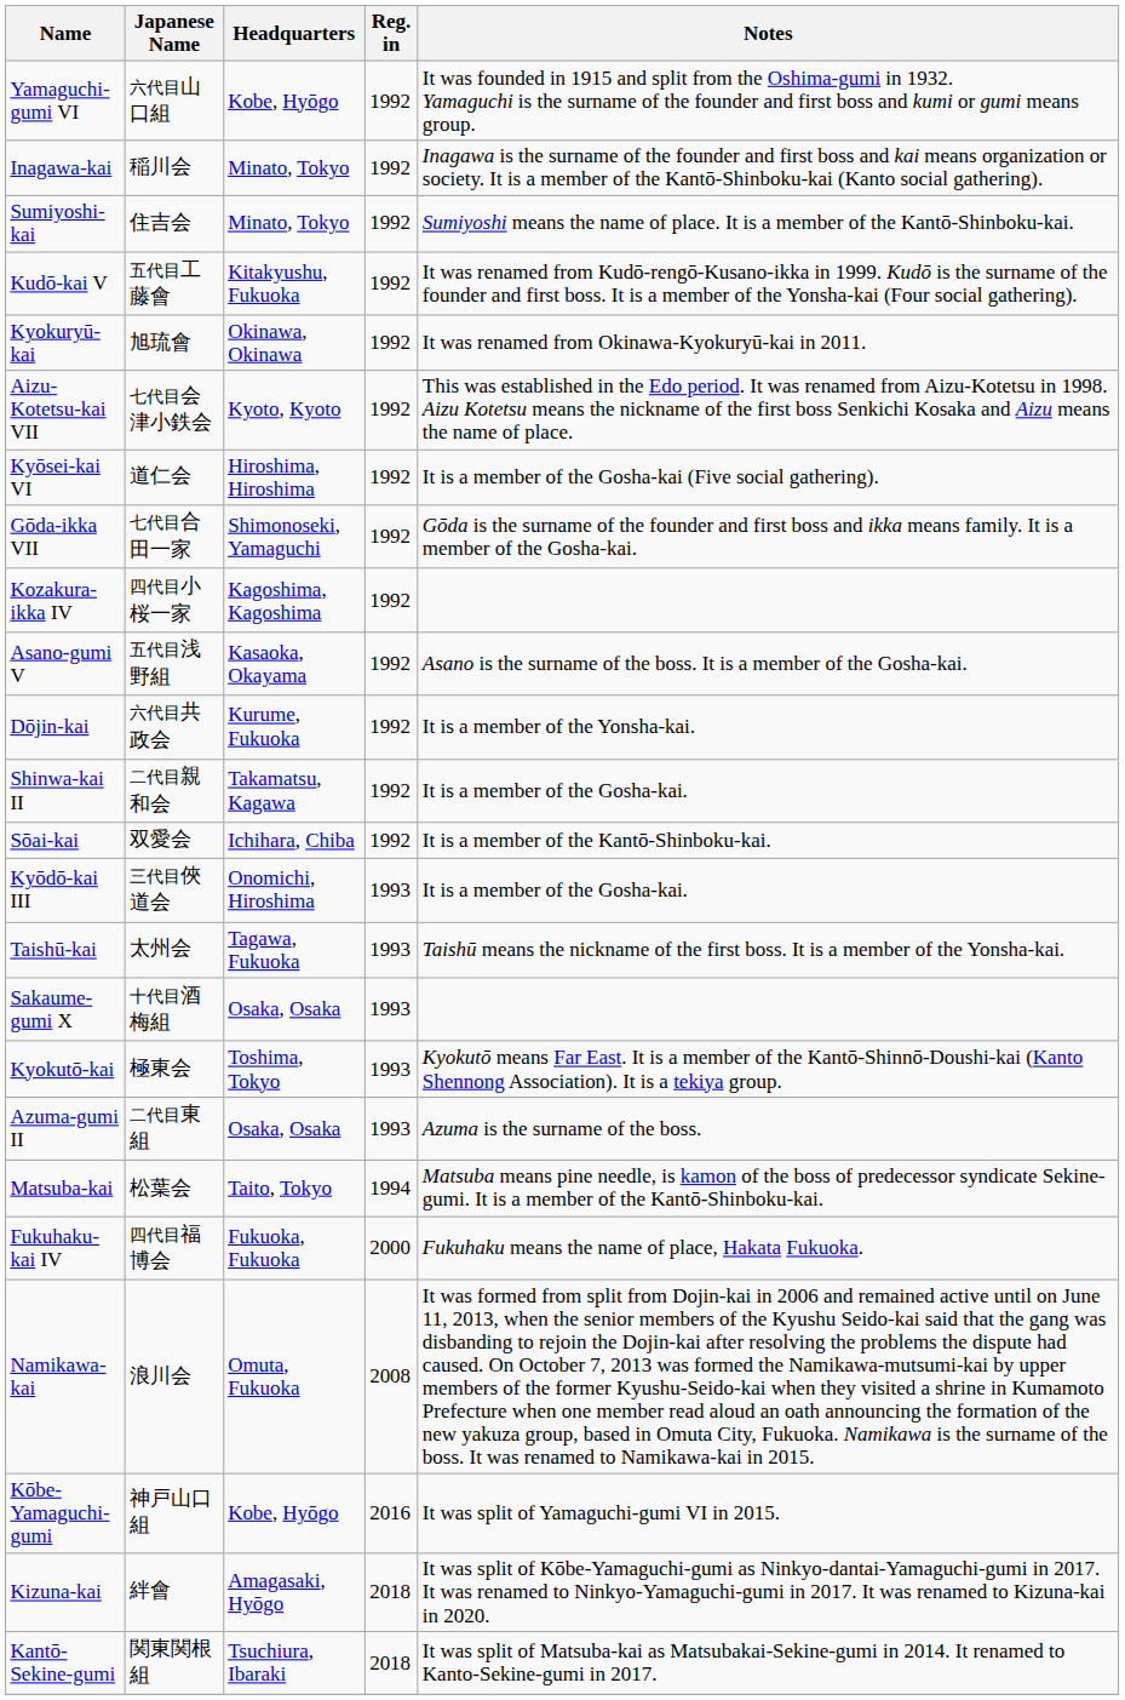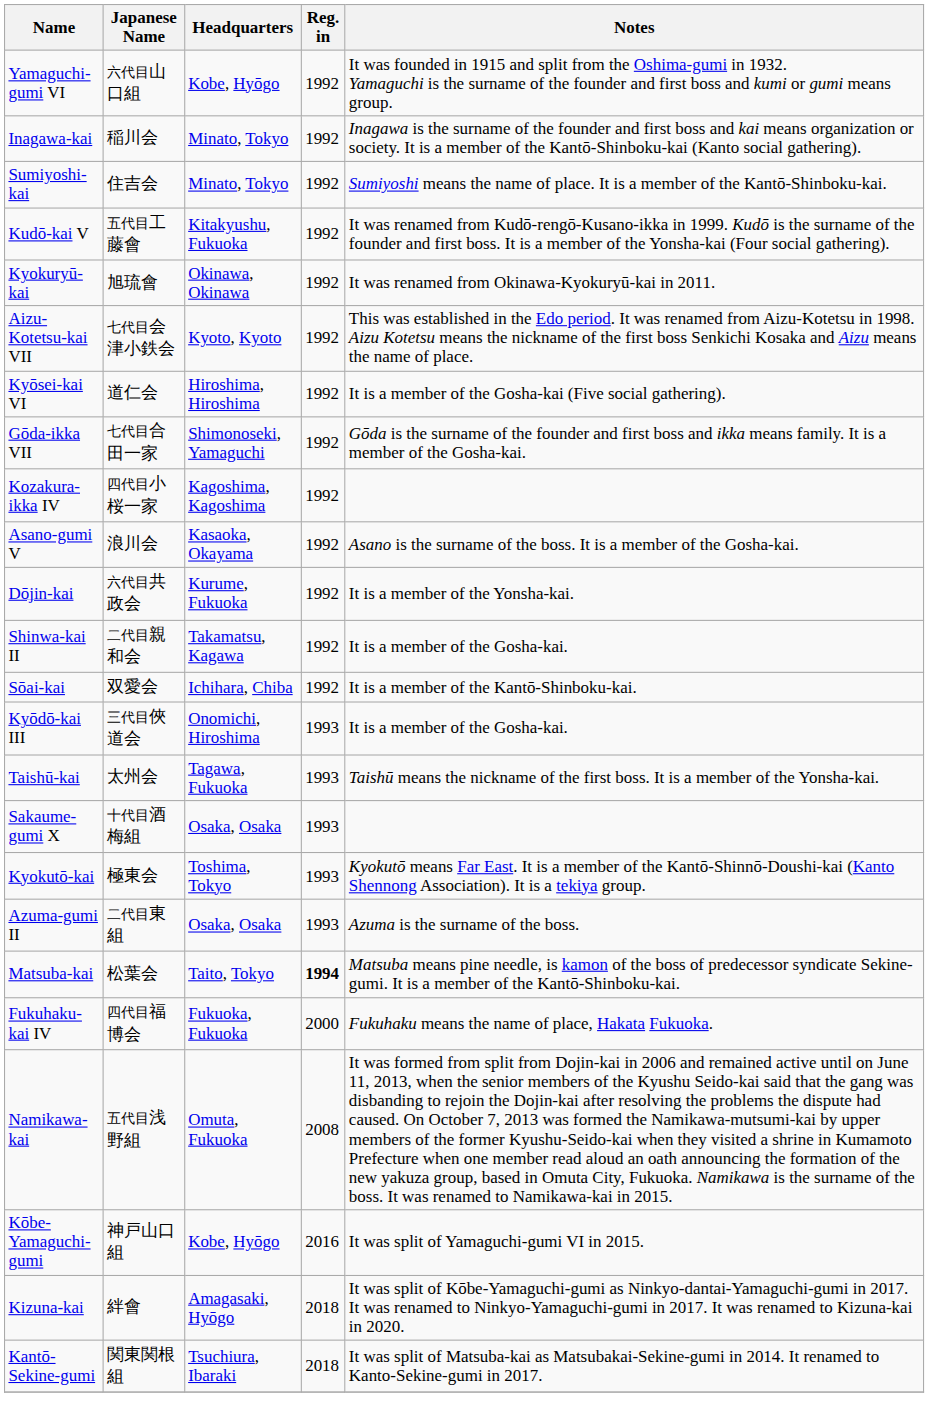 <table class=wikitable>
 <tr>
 <th>Name</th>
 <th>Japanese Name</th>
 <th>Headquarters</th>
 <th>Reg. in</th>
 <th>Notes</th>
 </tr>
 <tr ---->
 <td> <a href='#'>Yamaguchi-gumi</a> VI</td>
 <td><small>六代目</small>山口組</td>
 <td><a href='#'>Kobe</a>, <a href='#'>Hyōgo</a></td>
 <td>1992</td>
 <td>It was founded in 1915 and split from the <a href='#'>Oshima-gumi</a> in 1932.<br><em>Yamaguchi</em> is the surname of the founder and first boss and <em>kumi</em> or <em>gumi</em> means group.</td>
 </tr>
 <tr>
 <td> <a href='#'>Inagawa-kai</a></td>
 <td>稲川会</td>
 <td><a href='#'>Minato</a>, <a href='#'>Tokyo</a></td>
 <td>1992</td>
 <td><em>Inagawa</em> is the surname of the founder and first boss and <em>kai</em> means organization or society. It is a member of the Kantō-Shinboku-kai (Kanto social gathering).</td>
 </tr>
 <tr>
 <td> <a href='#'>Sumiyoshi-kai</a></td>
 <td>住吉会</td>
 <td><a href='#'>Minato</a>, <a href='#'>Tokyo</a></td>
 <td>1992</td>
 <td><em><a href='#'>Sumiyoshi</a></em> means the name of place. It is a member of the Kantō-Shinboku-kai.</td>
 </tr>
 <tr>
 <td> <a href='#'>Kudō-kai</a> V</td>
 <td><small>五代目</small>工藤會</td>
 <td><a href='#'>Kitakyushu</a>, <a href='#'>Fukuoka</a></td>
 <td>1992</td>
 <td>It was renamed from Kudō-rengō-Kusano-ikka in 1999. <em>Kudō</em> is the surname of the founder and first boss. It is a member of the Yonsha-kai (Four social gathering).</td>
 </tr>
 <tr>
 <td> <a href='#'>Kyokuryū-kai</a></td>
 <td>旭琉會</td>
 <td><a href='#'>Okinawa</a>, <a href='#'>Okinawa</a></td>
 <td>1992</td>
 <td>It was renamed from Okinawa-Kyokuryū-kai in 2011.</td>
 </tr>
 <tr>
 <td> <a href='#'>Aizu-Kotetsu-kai</a> VII</td>
 <td><small>七代目</small>会津小鉄会</td>
 <td><a href='#'>Kyoto</a>, <a href='#'>Kyoto</a></td>
 <td>1992</td>
 <td>This was established in the <a href='#'>Edo period</a>. It was renamed from Aizu-Kotetsu in 1998. <em>Aizu Kotetsu</em> means the nickname of the first boss Senkichi Kosaka and <em><a href='#'>Aizu</a></em> means the name of place.</td>
 </tr>
 <tr>
 <td> <a href='#'>Kyōsei-kai</a> VI</td>
 <td>道仁会</td>
 <td><a href='#'>Hiroshima</a>, <a href='#'>Hiroshima</a></td>
 <td>1992</td>
 <td>It is a member of the Gosha-kai (Five social gathering).</td>
 </tr>
 <tr>
 <td> <a href='#'>Gōda-ikka</a> VII</td>
 <td><small>七代目</small>合田一家</td>
 <td><a href='#'>Shimonoseki</a>, <a href='#'>Yamaguchi</a></td>
 <td>1992</td>
 <td><em>Gōda</em> is the surname of the founder and first boss and <em>ikka</em> means family. It is a member of the Gosha-kai.</td>
 </tr>
 <tr>
 <td> <a href='#'>Kozakura-ikka</a> IV</td>
 <td><small>四代目</small>小桜一家</td>
 <td><a href='#'>Kagoshima</a>, <a href='#'>Kagoshima</a></td>
 <td>1992</td>
 <td></td>
 </tr>
 <tr>
 <td> <a href='#'>Asano-gumi</a> V</td>
-<td><small>五代目</small>浅野組</td>
+<td>浪川会</td>
 <td><a href='#'>Kasaoka</a>, <a href='#'>Okayama</a></td>
 <td>1992</td>
 <td><em>Asano</em> is the surname of the boss. It is a member of the Gosha-kai.</td>
 </tr>
 <tr>
 <td> <a href='#'>Dōjin-kai</a></td>
 <td><small>六代目</small>共政会</td>
 <td><a href='#'>Kurume</a>, <a href='#'>Fukuoka</a></td>
 <td>1992</td>
 <td>It is a member of the Yonsha-kai.</td>
 </tr>
 <tr>
 <td> <a href='#'>Shinwa-kai</a> II</td>
 <td><small>二代目</small>親和会</td>
 <td><a href='#'>Takamatsu</a>, <a href='#'>Kagawa</a></td>
 <td>1992</td>
 <td>It is a member of the Gosha-kai.</td>
 </tr>
 <tr>
 <td> <a href='#'>Sōai-kai</a></td>
 <td>双愛会</td>
 <td><a href='#'>Ichihara</a>, <a href='#'>Chiba</a></td>
 <td>1992</td>
 <td>It is a member of the Kantō-Shinboku-kai.</td>
 </tr>
 <tr>
 <td> <a href='#'>Kyōdō-kai</a> III</td>
 <td><small>三代目</small>俠道会</td>
 <td><a href='#'>Onomichi</a>, <a href='#'>Hiroshima</a></td>
 <td>1993</td>
 <td>It is a member of the Gosha-kai.</td>
 </tr>
 <tr>
 <td> <a href='#'>Taishū-kai</a></td>
 <td>太州会</td>
 <td><a href='#'>Tagawa</a>, <a href='#'>Fukuoka</a></td>
 <td>1993</td>
 <td><em>Taishū</em> means the nickname of the first boss. It is a member of the Yonsha-kai.</td>
 </tr>
 <tr>
 <td> <a href='#'>Sakaume-gumi</a> X</td>
 <td><small>十代目</small>酒梅組</td>
 <td><a href='#'>Osaka</a>, <a href='#'>Osaka</a></td>
 <td>1993</td>
 <td></td>
 </tr>
 <tr>
 <td> <a href='#'>Kyokutō-kai</a></td>
 <td>極東会</td>
 <td><a href='#'>Toshima</a>, <a href='#'>Tokyo</a></td>
 <td>1993</td>
 <td><em>Kyokutō</em> means <a href='#'>Far East</a>. It is a member of the Kantō-Shinnō-Doushi-kai (<a href='#'>Kanto</a> <a href='#'>Shennong</a> Association). It is a <a href='#'>tekiya</a> group.</td>
 </tr>
 <tr>
 <td> <a href='#'>Azuma-gumi</a> II</td>
 <td><small>二代目</small>東組</td>
 <td><a href='#'>Osaka</a>, <a href='#'>Osaka</a></td>
 <td>1993</td>
 <td><em>Azuma</em> is the surname of the boss.</td>
 </tr>
 <tr>
 <td> <a href='#'>Matsuba-kai</a></td>
 <td>松葉会</td>
 <td><a href='#'>Taito</a>, <a href='#'>Tokyo</a></td>
-<td>1994</td>
+<td><strong>1994</strong></td>
 <td><em>Matsuba</em> means pine needle, is <a href='#'>kamon</a> of the boss of predecessor syndicate Sekine-gumi. It is a member of the Kantō-Shinboku-kai.</td>
 </tr>
 <tr>
 <td> <a href='#'>Fukuhaku-kai</a> IV</td>
 <td><small>四代目</small>福博会</td>
 <td><a href='#'>Fukuoka</a>, <a href='#'>Fukuoka</a></td>
 <td>2000</td>
 <td><em>Fukuhaku</em> means the name of place, <a href='#'>Hakata</a> <a href='#'>Fukuoka</a>.</td>
 </tr>
 <tr>
 <td><a href='#'>Namikawa-kai</a></td>
-<td>浪川会</td>
+<td><small>五代目</small>浅野組</td>
 <td><a href='#'>Omuta</a>, <a href='#'>Fukuoka</a></td>
 <td>2008</td>
 <td>It was formed from split from Dojin-kai in 2006 and remained active until on June 11, 2013, when the senior members of the Kyushu Seido-kai said that the gang was disbanding to rejoin the Dojin-kai after resolving the problems the dispute had caused. On October 7, 2013 was formed the Namikawa-mutsumi-kai by upper members of the former Kyushu-Seido-kai when they visited a shrine in Kumamoto Prefecture when one member read aloud an oath announcing the formation of the new yakuza group, based in Omuta City, Fukuoka. <em>Namikawa</em> is the surname of the boss. It was renamed to Namikawa-kai in 2015.</td>
 </tr>
 <tr>
 <td> <a href='#'>Kōbe-Yamaguchi-gumi</a></td>
 <td>神戸山口組</td>
 <td><a href='#'>Kobe</a>, <a href='#'>Hyōgo</a></td>
 <td>2016</td>
 <td>It was split of Yamaguchi-gumi VI in 2015.</td>
 </tr>
 <tr>
 <td><a href='#'>Kizuna-kai</a></td>
 <td>絆會</td>
 <td><a href='#'>Amagasaki</a>, <a href='#'>Hyōgo</a></td>
 <td>2018</td>
 <td>It was split of Kōbe-Yamaguchi-gumi as Ninkyo-dantai-Yamaguchi-gumi in 2017. It was renamed to Ninkyo-Yamaguchi-gumi in 2017. It was renamed to Kizuna-kai in 2020.</td>
 </tr>
 <tr>
 <td><a href='#'>Kantō-Sekine-gumi</a></td>
 <td>関東関根組</td>
 <td><a href='#'>Tsuchiura</a>, <a href='#'>Ibaraki</a></td>
 <td>2018</td>
 <td>It was split of Matsuba-kai as Matsubakai-Sekine-gumi in 2014. It renamed to Kanto-Sekine-gumi in 2017.</td>
 </tr>
 <tr>
 </tr>
 </table>
